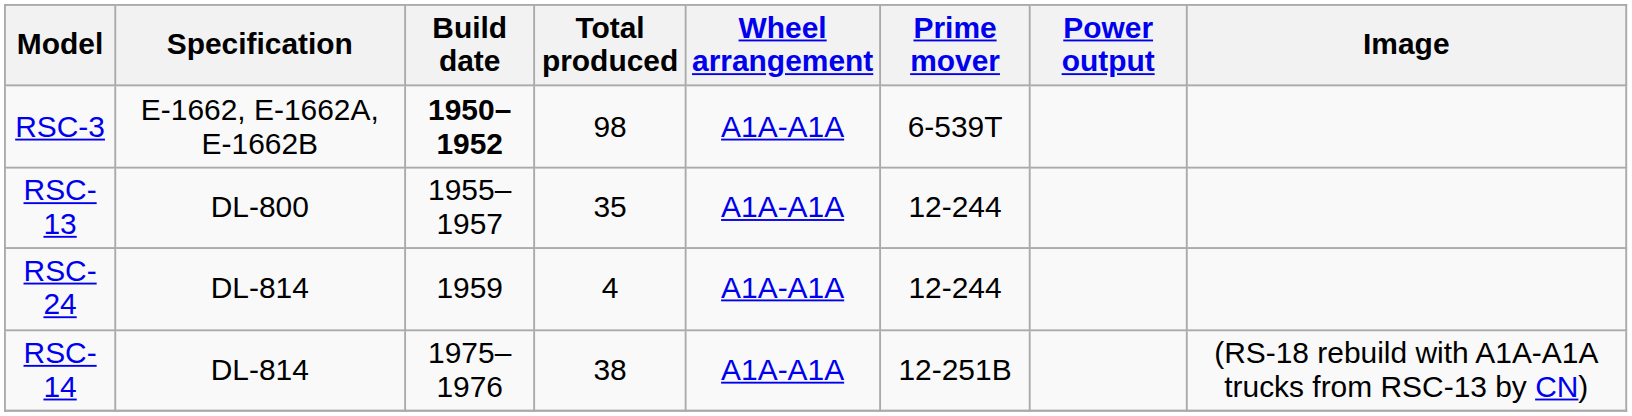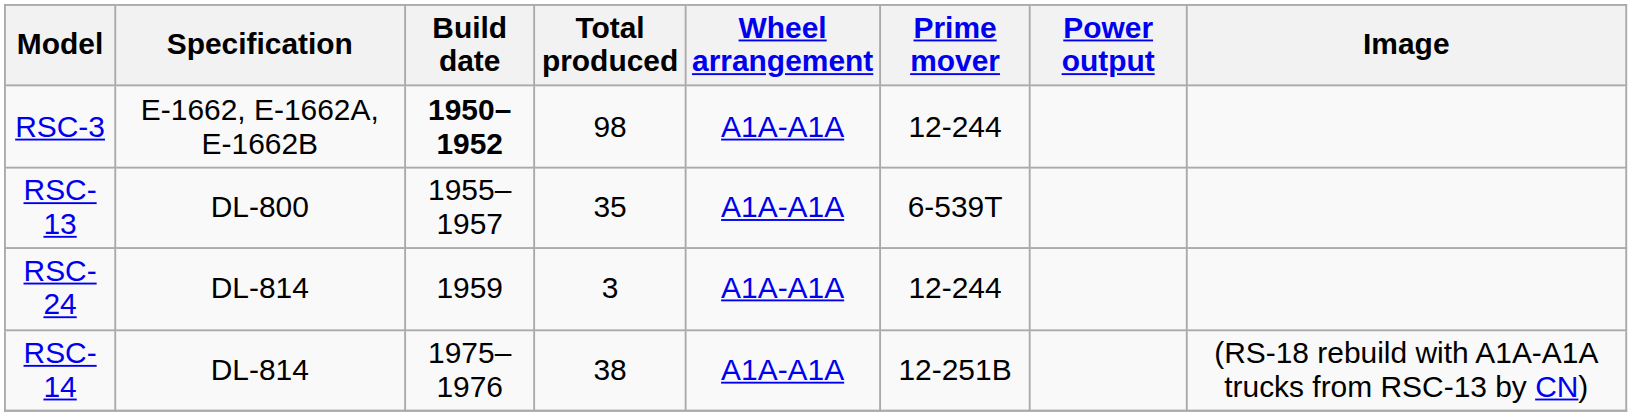 <table class="wikitable sortable">
 <tr>
 <th>Model</th>
 <th>Specification</th>
 <th>Build date</th>
 <th>Total<br>produced</th>
 <th class="unsortable"><a href='#'>Wheel<br>arrangement</a></th>
 <th><a href='#'>Prime mover</a></th>
 <th><a href='#'>Power output</a></th>
 <th class="unsortable">Image</th>
 </tr>
 <tr style=text-align:center>
 <td><a href='#'>RSC-3</a></td>
 <td>E-1662, E-1662A, E-1662B</td>
 <td><strong>1950–1952</strong></td>
 <td>98</td>
 <td><a href='#'>A1A-A1A</a></td>
-<td>6-539T</td>
+<td>12-244</td>
 <td></td>
 <td></td>
 </tr>
 <tr style=text-align:center>
 <td><a href='#'>RSC-13</a></td>
 <td>DL-800</td>
 <td>1955–1957</td>
 <td>35</td>
 <td><a href='#'>A1A-A1A</a></td>
-<td>12-244</td>
+<td>6-539T</td>
 <td></td>
 <td></td>
 </tr>
 <tr style=text-align:center>
 <td><a href='#'>RSC-24</a></td>
 <td>DL-814</td>
 <td>1959</td>
-<td>4</td>
+<td>3</td>
 <td><a href='#'>A1A-A1A</a></td>
 <td>12-244</td>
 <td></td>
 <td></td>
 </tr>
 <tr style=text-align:center>
 <td><a href='#'>RSC-14</a></td>
 <td>DL-814</td>
 <td>1975–1976</td>
 <td>38</td>
 <td><a href='#'>A1A-A1A</a></td>
 <td>12-251B</td>
 <td></td>
 <td>(RS-18 rebuild with A1A-A1A trucks from RSC-13 by <a href='#'>CN</a>)</td>
 </tr>
 <tr>
 </tr>
 </table>
